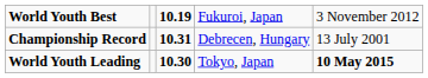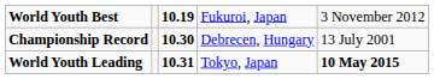 <table class="wikitable">
 <tr>
 <td><strong>World Youth Best</strong></td>
 <td></td>
 <td><strong>10.19</strong></td>
 <td><a href='#'>Fukuroi</a>, <a href='#'>Japan</a></td>
 <td>3 November 2012</td>
 </tr>
 <tr>
 <td><strong>Championship Record</strong></td>
 <td></td>
-<td><strong>10.31</strong></td>
+<td><strong>10.30</strong></td>
 <td><a href='#'>Debrecen</a>, <a href='#'>Hungary</a></td>
 <td>13 July 2001</td>
 </tr>
 <tr>
 <td><strong>World Youth Leading</strong></td>
 <td></td>
-<td><strong>10.30</strong></td>
+<td><strong>10.31</strong></td>
 <td><a href='#'>Tokyo</a>, <a href='#'>Japan</a></td>
 <td><strong>10 May 2015</strong></td>
 </tr>
 </table>
